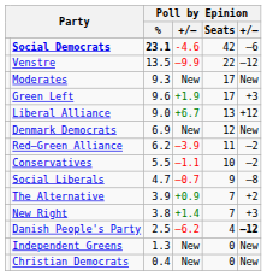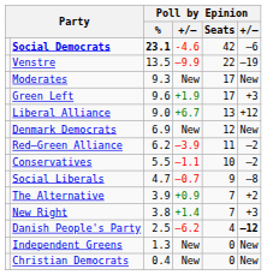 <table class=wikitable style=text-align:right>
 <tr>
 <th rowspan=2 colspan=2>Party</th>
 <th colspan=4>Poll by Epinion</th>
 </tr>
 <tr>
 <th>%</th>
 <th>+/–</th>
 <th>Seats</th>
 <th>+/–</th>
 </tr>
 <tr>
 <td bgcolor=></td>
 <td align=left><strong><a href='#'>Social Democrats</a></strong></td>
 <td><strong>23.1</strong></td>
 <td style=color:red>-4.6</td>
 <td>42</td>
 <td>–6</td>
 </tr>
 <tr>
 <td bgcolor=></td>
 <td align=left><a href='#'>Venstre</a></td>
 <td>13.5</td>
 <td style=color:red>–9.9</td>
 <td>22</td>
-<td>–12</td>
+<td>–19</td>
 </tr>
 <tr>
 <td bgcolor=></td>
 <td align=left><a href='#'>Moderates</a></td>
 <td>9.3</td>
 <td>New</td>
 <td>17</td>
 <td>New</td>
 </tr>
 <tr>
 <td bgcolor=></td>
 <td align=left><a href='#'>Green Left</a></td>
 <td>9.6</td>
 <td style=color:green;>+1.9</td>
 <td>17</td>
 <td>+3</td>
 </tr>
 <tr>
 <td bgcolor=></td>
 <td align=left><a href='#'>Liberal Alliance</a></td>
 <td>9.0</td>
 <td style=color:green;>+6.7</td>
 <td>13</td>
 <td>+12</td>
 </tr>
 <tr>
 <td bgcolor=></td>
 <td align=left><a href='#'>Denmark Democrats</a></td>
 <td>6.9</td>
 <td>New</td>
 <td>12</td>
 <td>New</td>
 </tr>
 <tr>
 <td bgcolor=></td>
 <td align=left><a href='#'>Red–Green Alliance</a></td>
 <td>6.2</td>
 <td style=color:red>–3.9</td>
 <td>11</td>
 <td>–2</td>
 </tr>
 <tr>
 <td bgcolor=></td>
 <td align=left><a href='#'>Conservatives</a></td>
 <td>5.5</td>
 <td style=color:red>–1.1</td>
 <td>10</td>
 <td>–2</td>
 </tr>
 <tr>
 <td bgcolor=></td>
 <td align=left><a href='#'>Social Liberals</a></td>
 <td>4.7</td>
 <td style=color:red>–0.7</td>
 <td>9</td>
 <td>–8</td>
 </tr>
 <tr>
 <td bgcolor=></td>
 <td align=left><a href='#'>The Alternative</a></td>
 <td>3.9</td>
 <td style=color:green;>+0.9</td>
 <td>7</td>
 <td>+2</td>
 </tr>
 <tr>
 <td bgcolor=></td>
 <td align=left><a href='#'>New Right</a></td>
 <td>3.8</td>
 <td style=color:green;>+1.4</td>
 <td>7</td>
 <td>+3</td>
 </tr>
 <tr>
 <td bgcolor=></td>
 <td align=left><a href='#'>Danish People's Party</a></td>
 <td>2.5</td>
 <td style=color:red>–6.2</td>
 <td>4</td>
 <td><strong>–12</strong></td>
 </tr>
 <tr>
 <td bgcolor=></td>
 <td align=left><a href='#'>Independent Greens</a></td>
 <td>1.3</td>
 <td>New</td>
 <td>0</td>
 <td>New</td>
 </tr>
 <tr>
 <td bgcolor=></td>
 <td align=left><a href='#'>Christian Democrats</a></td>
 <td>0.4</td>
 <td>New</td>
 <td>0</td>
 <td>New</td>
 </tr>
 </table>
